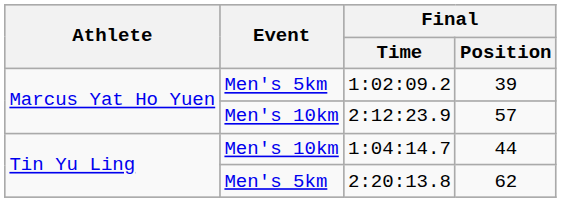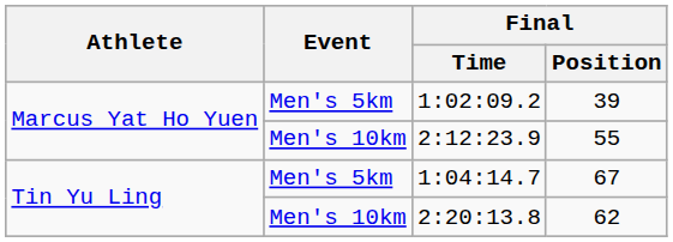 <table class="wikitable" border="1" style="font-size:90%">
 <tr>
 <th rowspan=2>Athlete</th>
 <th rowspan=2>Event</th>
 <th colspan=2>Final</th>
 </tr>
 <tr>
 <th>Time</th>
 <th>Position</th>
 </tr>
 <tr>
 <td rowspan=2><a href='#'>Marcus Yat Ho Yuen</a></td>
 <td><a href='#'>Men's 5km</a></td>
 <td align=center>1:02:09.2</td>
 <td align=center>39</td>
 </tr>
 <tr>
 <td><a href='#'>Men's 10km</a></td>
 <td align=center>2:12:23.9</td>
-<td align=center>57</td>
+<td align=center>55</td>
 </tr>
 <tr>
 <td rowspan=2><a href='#'>Tin Yu Ling</a></td>
-<td><a href='#'>Men's 10km</a></td>
+<td><a href='#'>Men's 5km</a></td>
 <td align=center>1:04:14.7</td>
-<td align=center>44</td>
+<td align=center>67</td>
 </tr>
 <tr>
-<td><a href='#'>Men's 5km</a></td>
+<td><a href='#'>Men's 10km</a></td>
 <td align=center>2:20:13.8</td>
 <td align=center>62</td>
 </tr>
 </table>
